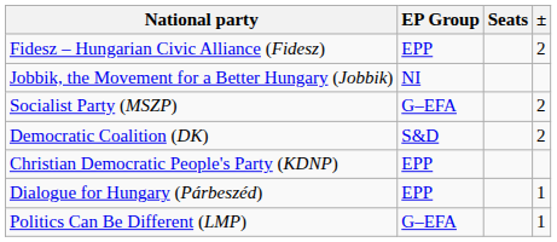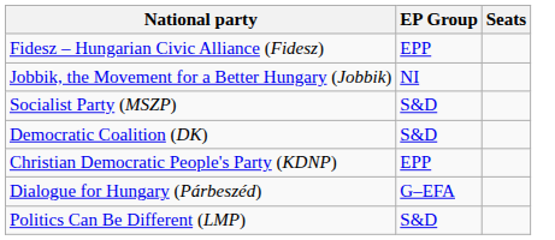 <table class="wikitable">
 <tr>
 <th>National party</th>
 <th>EP Group</th>
 <th>Seats</th>
-<th>±</th>
 </tr>
 <tr>
 <td> <a href='#'>Fidesz – Hungarian Civic Alliance</a> (<em>Fidesz</em>)</td>
 <td> <a href='#'>EPP</a></td>
 <td></td>
-<td> 2</td>
 </tr>
 <tr>
 <td> <a href='#'>Jobbik, the Movement for a Better Hungary</a> (<em>Jobbik</em>)</td>
 <td> <a href='#'>NI</a></td>
 <td></td>
-<td></td>
 </tr>
 <tr>
 <td> <a href='#'>Socialist Party</a> (<em>MSZP</em>)</td>
-<td> <a href='#'>G–EFA</a></td>
+<td> <a href='#'>S&D</a></td>
 <td></td>
-<td> 2</td>
 </tr>
 <tr>
 <td> <a href='#'>Democratic Coalition</a> (<em>DK</em>)</td>
 <td> <a href='#'>S&D</a></td>
 <td></td>
-<td> 2</td>
 </tr>
 <tr>
 <td> <a href='#'>Christian Democratic People's Party</a> (<em>KDNP</em>)</td>
 <td> <a href='#'>EPP</a></td>
 <td></td>
+</tr>
+<tr>
+<td> <a href='#'>Dialogue for Hungary</a> (<em>Párbeszéd</em>)</td>
+<td> <a href='#'>G–EFA</a></td>
 <td></td>
 </tr>
 <tr>
-<td> <a href='#'>Dialogue for Hungary</a> (<em>Párbeszéd</em>)</td>
-<td> <a href='#'>EPP</a></td>
+<td> <a href='#'>Politics Can Be Different</a> (<em>LMP</em>)</td>
+<td> <a href='#'>S&D</a></td>
 <td></td>
-<td> 1</td>
-</tr>
-<tr>
-<td> <a href='#'>Politics Can Be Different</a> (<em>LMP</em>)</td>
-<td> <a href='#'>G–EFA</a></td>
-<td></td>
-<td> 1</td>
 </tr>
 </table>
